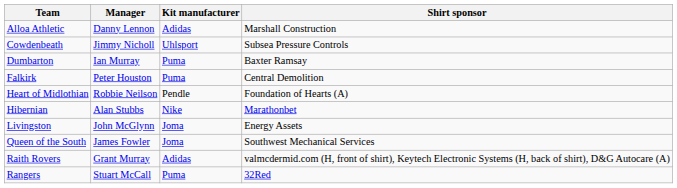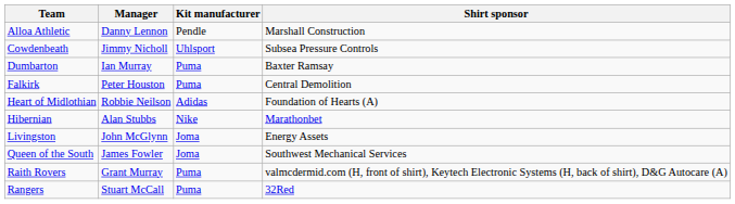 <table class="wikitable">
 <tr>
 <th>Team</th>
 <th>Manager</th>
 <th>Kit manufacturer</th>
 <th>Shirt sponsor</th>
 </tr>
 <tr>
 <td><a href='#'>Alloa Athletic</a></td>
 <td> <a href='#'>Danny Lennon</a></td>
-<td><a href='#'>Adidas</a></td>
+<td>Pendle</td>
 <td>Marshall Construction</td>
 </tr>
 <tr>
 <td><a href='#'>Cowdenbeath</a></td>
 <td> <a href='#'>Jimmy Nicholl</a></td>
 <td><a href='#'>Uhlsport</a></td>
 <td>Subsea Pressure Controls</td>
 </tr>
 <tr>
 <td><a href='#'>Dumbarton</a></td>
 <td> <a href='#'>Ian Murray</a></td>
 <td><a href='#'>Puma</a></td>
 <td>Baxter Ramsay</td>
 </tr>
 <tr>
 <td><a href='#'>Falkirk</a></td>
 <td> <a href='#'>Peter Houston</a></td>
 <td><a href='#'>Puma</a></td>
 <td>Central Demolition</td>
 </tr>
 <tr>
 <td><a href='#'>Heart of Midlothian</a></td>
 <td> <a href='#'>Robbie Neilson</a></td>
-<td>Pendle</td>
+<td><a href='#'>Adidas</a></td>
 <td>Foundation of Hearts (A)</td>
 </tr>
 <tr>
 <td><a href='#'>Hibernian</a></td>
 <td> <a href='#'>Alan Stubbs</a></td>
 <td><a href='#'>Nike</a></td>
 <td><a href='#'>Marathonbet</a></td>
 </tr>
 <tr>
 <td><a href='#'>Livingston</a></td>
 <td> <a href='#'>John McGlynn</a></td>
 <td><a href='#'>Joma</a></td>
 <td>Energy Assets</td>
 </tr>
 <tr>
 <td><a href='#'>Queen of the South</a></td>
 <td> <a href='#'>James Fowler</a></td>
 <td><a href='#'>Joma</a></td>
 <td>Southwest Mechanical Services</td>
 </tr>
 <tr>
 <td><a href='#'>Raith Rovers</a></td>
 <td> <a href='#'>Grant Murray</a></td>
-<td><a href='#'>Adidas</a></td>
+<td><a href='#'>Puma</a></td>
 <td>valmcdermid.com (H, front of shirt), Keytech Electronic Systems (H, back of shirt), D&G Autocare (A)</td>
 </tr>
 <tr>
 <td><a href='#'>Rangers</a></td>
 <td> <a href='#'>Stuart McCall</a></td>
 <td><a href='#'>Puma</a></td>
 <td><a href='#'>32Red</a></td>
 </tr>
 </table>
